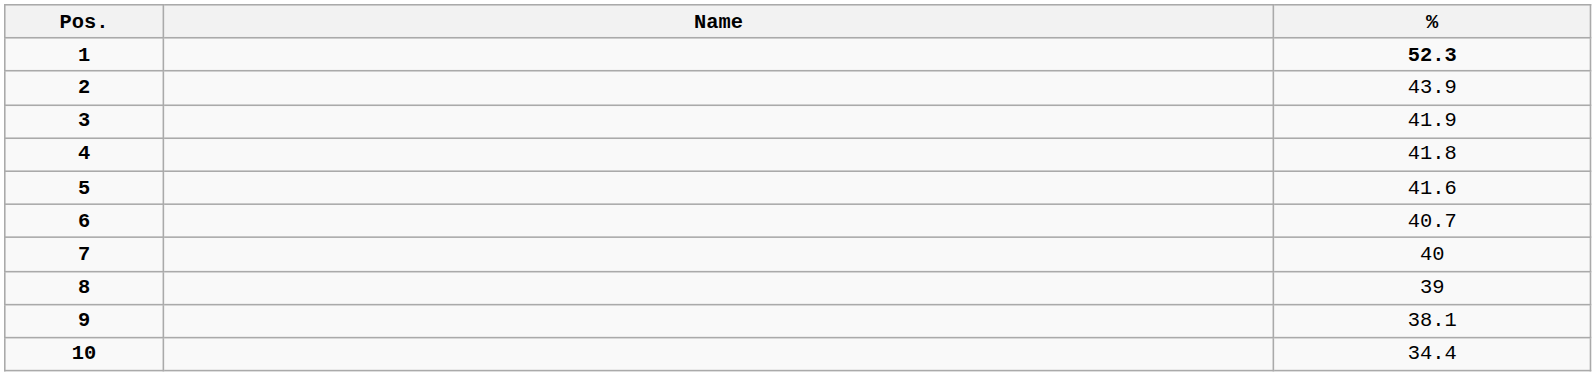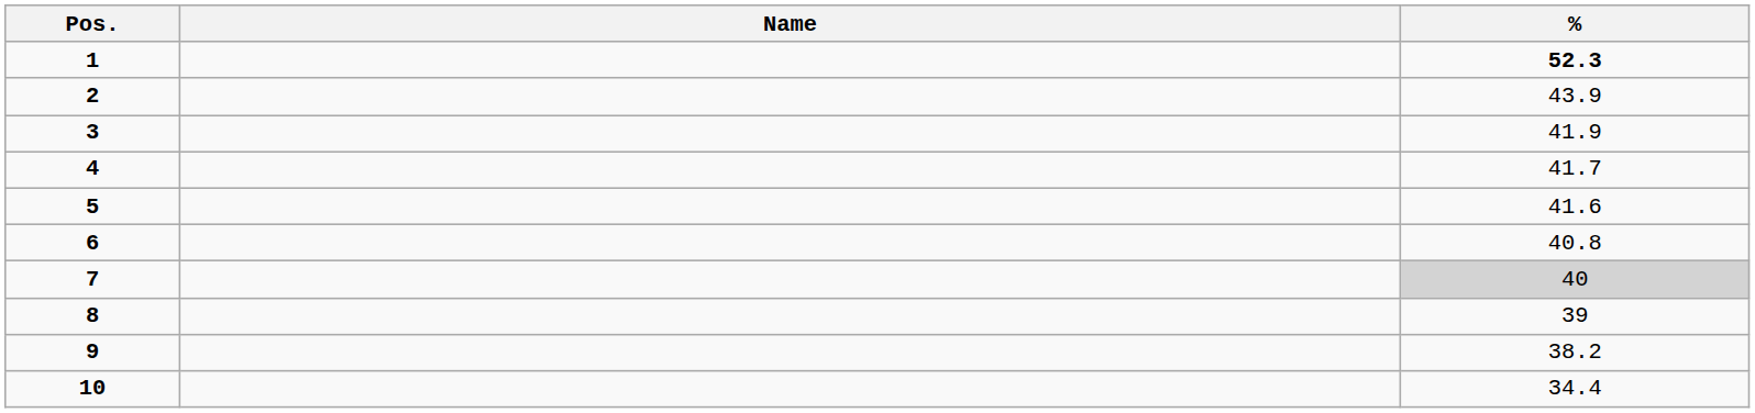 <table class="wikitable" style="width:80%;">
 <tr>
 <th style="width:10%;">Pos.</th>
 <th style="width:70%;">Name</th>
 <th style="width:20%;">%</th>
 </tr>
 <tr>
 <td align=center><strong>1</strong></td>
 <td><strong></strong></td>
 <td align=center><strong>52.3</strong></td>
 </tr>
 <tr>
 <td align=center><strong>2</strong></td>
 <td></td>
 <td align=center>43.9</td>
 </tr>
 <tr>
 <td align=center><strong>3</strong></td>
 <td></td>
 <td align=center>41.9</td>
 </tr>
 <tr>
 <td align=center><strong>4</strong></td>
 <td></td>
-<td align=center>41.8</td>
+<td align=center>41.7</td>
 </tr>
 <tr>
 <td align=center><strong>5</strong></td>
 <td></td>
 <td align=center>41.6</td>
 </tr>
 <tr>
 <td align=center><strong>6</strong></td>
 <td></td>
-<td align=center>40.7</td>
+<td align=center>40.8</td>
 </tr>
 <tr>
 <td align=center><strong>7</strong></td>
 <td></td>
-<td align=center>40</td>
+<td align=center style="background: lightgrey;">40</td>
 </tr>
 <tr>
 <td align=center><strong>8</strong></td>
 <td></td>
 <td align=center>39</td>
 </tr>
 <tr>
 <td align=center><strong>9</strong></td>
 <td></td>
-<td align=center>38.1</td>
+<td align=center>38.2</td>
 </tr>
 <tr>
 <td align=center><strong>10</strong></td>
 <td></td>
 <td align=center>34.4</td>
 </tr>
 </table>
